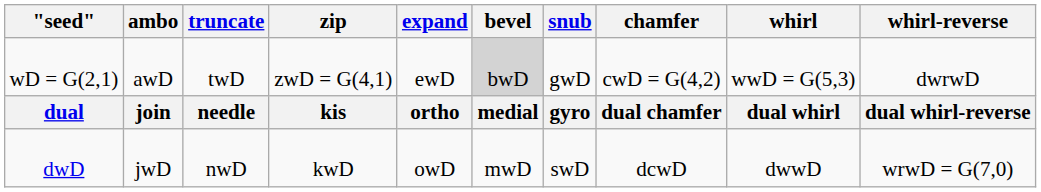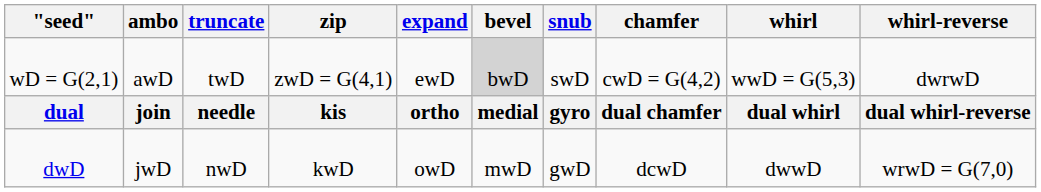 <table class="wikitable">
 <tr>
 <th>"seed"</th>
 <th>ambo</th>
 <th><a href='#'>truncate</a></th>
 <th>zip</th>
 <th><a href='#'>expand</a></th>
 <th>bevel</th>
 <th><a href='#'>snub</a></th>
 <th>chamfer</th>
 <th>whirl</th>
 <th>whirl-reverse</th>
 </tr>
 <tr align=center valign=bottom>
 <td><br>wD = G(2,1)<br></td>
 <td><br>awD<br></td>
 <td><br>twD<br></td>
 <td><br>zwD = G(4,1)<br></td>
 <td><br>ewD<br></td>
 <td style="background: lightgrey;"><br>bwD<br></td>
-<td><br>gwD<br></td>
+<td><br>swD<br></td>
 <td><br>cwD = G(4,2)<br></td>
 <td><br>wwD = G(5,3)<br></td>
 <td><br>dwrwD<br></td>
 </tr>
 <tr>
 <th><a href='#'>dual</a></th>
 <th>join</th>
 <th>needle</th>
 <th>kis</th>
 <th>ortho</th>
 <th>medial</th>
 <th>gyro</th>
 <th>dual chamfer</th>
 <th>dual whirl</th>
 <th>dual whirl-reverse</th>
 </tr>
 <tr align=center valign=bottom>
 <td><br><a href='#'>dwD</a><br></td>
 <td><br>jwD<br></td>
 <td><br>nwD<br></td>
 <td><br>kwD<br></td>
 <td><br>owD<br></td>
 <td><br>mwD<br></td>
-<td><br>swD<br></td>
+<td><br>gwD<br></td>
 <td><br>dcwD<br></td>
 <td><br>dwwD<br></td>
 <td><br>wrwD = G(7,0)<br></td>
 </tr>
 </table>
